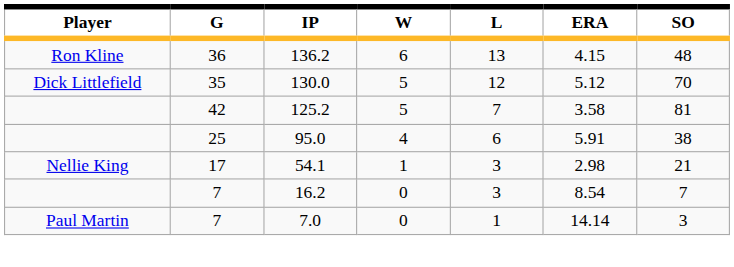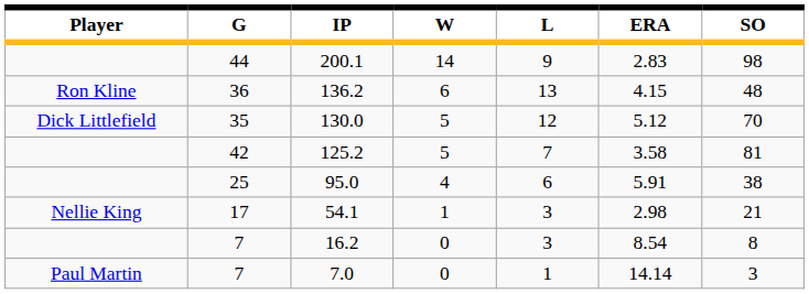 <table class="wikitable sortable">
 <tr>
 <th style="background:#FFFFFF; border-top:#000000 5px solid; border-bottom:#FDB827 5px solid;" width="16%">Player</th>
 <th style="background:#FFFFFF; border-top:#000000 5px solid; border-bottom:#FDB827 5px solid;" width="9%">G</th>
 <th style="background:#FFFFFF; border-top:#000000 5px solid; border-bottom:#FDB827 5px solid;" width="9%">IP</th>
 <th style="background:#FFFFFF; border-top:#000000 5px solid; border-bottom:#FDB827 5px solid;" width="9%">W</th>
 <th style="background:#FFFFFF; border-top:#000000 5px solid; border-bottom:#FDB827 5px solid;" width="9%">L</th>
 <th style="background:#FFFFFF; border-top:#000000 5px solid; border-bottom:#FDB827 5px solid;" width="9%">ERA</th>
 <th style="background:#FFFFFF; border-top:#000000 5px solid; border-bottom:#FDB827 5px solid;" width="9%">SO</th>
+</tr>
+<tr align="center">
+<td></td>
+<td>44</td>
+<td>200.1</td>
+<td>14</td>
+<td>9</td>
+<td>2.83</td>
+<td>98</td>
 </tr>
 <tr align="center">
 <td><a href='#'>Ron Kline</a></td>
 <td>36</td>
 <td>136.2</td>
 <td>6</td>
 <td>13</td>
 <td>4.15</td>
 <td>48</td>
 </tr>
 <tr align=center>
 <td><a href='#'>Dick Littlefield</a></td>
 <td>35</td>
 <td>130.0</td>
 <td>5</td>
 <td>12</td>
 <td>5.12</td>
 <td>70</td>
 </tr>
 <tr align=center>
 <td></td>
 <td>42</td>
 <td>125.2</td>
 <td>5</td>
 <td>7</td>
 <td>3.58</td>
 <td>81</td>
 </tr>
 <tr align="center">
 <td></td>
 <td>25</td>
 <td>95.0</td>
 <td>4</td>
 <td>6</td>
 <td>5.91</td>
 <td>38</td>
 </tr>
 <tr align="center">
 <td><a href='#'>Nellie King</a></td>
 <td>17</td>
 <td>54.1</td>
 <td>1</td>
 <td>3</td>
 <td>2.98</td>
 <td>21</td>
 </tr>
 <tr align=center>
 <td></td>
 <td>7</td>
 <td>16.2</td>
 <td>0</td>
 <td>3</td>
 <td>8.54</td>
-<td>7</td>
+<td>8</td>
 </tr>
 <tr align="center">
 <td><a href='#'>Paul Martin</a></td>
 <td>7</td>
 <td>7.0</td>
 <td>0</td>
 <td>1</td>
 <td>14.14</td>
 <td>3</td>
 </tr>
 </table>
